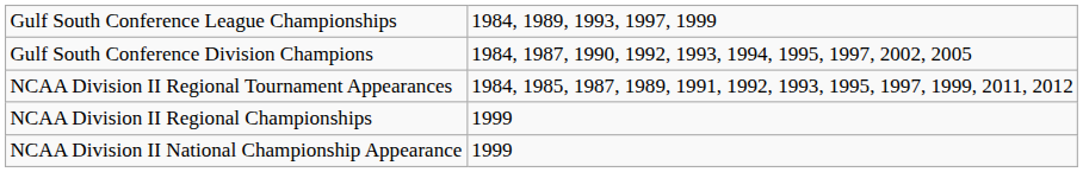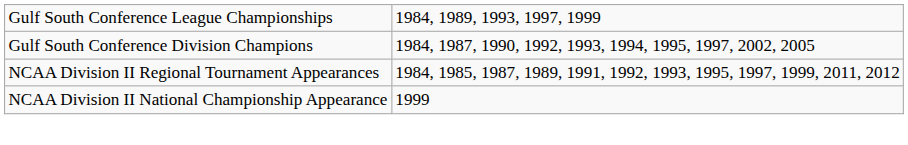 <table class="wikitable">
 <tr>
 <td>Gulf South Conference League Championships</td>
 <td>1984, 1989, 1993, 1997, 1999</td>
 </tr>
 <tr>
 <td>Gulf South Conference Division Champions</td>
 <td>1984, 1987, 1990, 1992, 1993, 1994, 1995, 1997, 2002, 2005</td>
 </tr>
 <tr>
 <td>NCAA Division II Regional Tournament Appearances</td>
 <td>1984, 1985, 1987, 1989, 1991, 1992, 1993, 1995, 1997, 1999, 2011, 2012</td>
 </tr>
 <tr>
-<td>NCAA Division II Regional Championships</td>
-<td>1999</td>
-</tr>
-<tr>
 <td>NCAA Division II National Championship Appearance</td>
 <td>1999</td>
 </tr>
 </table>
